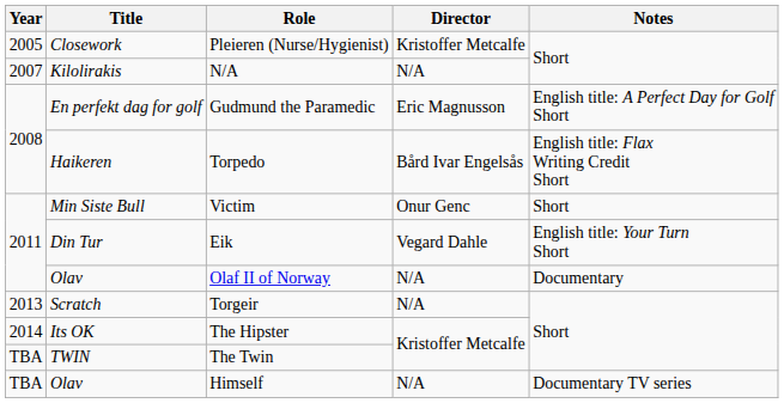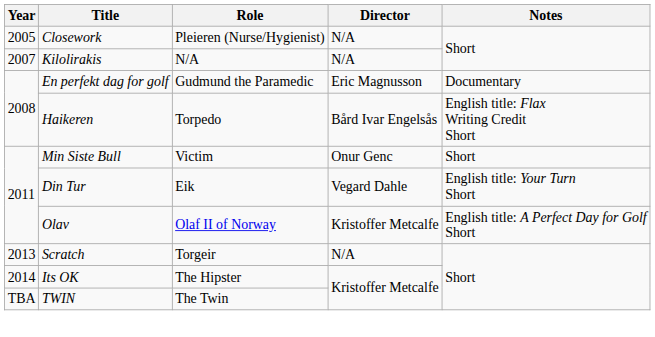 <table class="wikitable sortable">
 <tr>
 <th>Year</th>
 <th>Title</th>
 <th>Role</th>
 <th>Director</th>
 <th class="unsortable">Notes</th>
 </tr>
 <tr>
 <td>2005</td>
 <td><em>Closework</em></td>
 <td>Pleieren (Nurse/Hygienist)</td>
-<td>Kristoffer Metcalfe</td>
+<td>N/A</td>
 <td rowspan=2>Short</td>
 </tr>
 <tr>
 <td>2007</td>
 <td><em>Kilolirakis</em></td>
 <td>N/A</td>
 <td>N/A</td>
 </tr>
 <tr>
 <td rowspan=2>2008</td>
 <td><em>En perfekt dag for golf</em></td>
 <td>Gudmund the Paramedic</td>
 <td>Eric Magnusson</td>
-<td>English title: <em>A Perfect Day for Golf</em><br>Short</td>
+<td>Documentary</td>
 </tr>
 <tr>
 <td><em>Haikeren</em></td>
 <td>Torpedo</td>
 <td>Bård Ivar Engelsås</td>
 <td>English title: <em>Flax</em><br>Writing Credit<br>Short</td>
 </tr>
 <tr>
 <td rowspan=3>2011</td>
 <td><em>Min Siste Bull</em></td>
 <td>Victim</td>
 <td>Onur Genc</td>
 <td>Short</td>
 </tr>
 <tr>
 <td><em>Din Tur</em></td>
 <td>Eik</td>
 <td>Vegard Dahle</td>
 <td>English title: <em>Your Turn</em><br>Short</td>
 </tr>
 <tr>
 <td><em>Olav</em></td>
 <td><a href='#'>Olaf II of Norway</a></td>
-<td>N/A</td>
-<td>Documentary</td>
+<td>Kristoffer Metcalfe</td>
+<td>English title: <em>A Perfect Day for Golf</em><br>Short</td>
 </tr>
 <tr>
 <td>2013</td>
 <td><em>Scratch</em></td>
 <td>Torgeir</td>
 <td>N/A</td>
 <td rowspan=3>Short</td>
 </tr>
 <tr>
 <td>2014</td>
 <td><em>Its OK</em></td>
 <td>The Hipster</td>
 <td rowspan=2>Kristoffer Metcalfe</td>
 </tr>
 <tr>
 <td>TBA</td>
 <td><em>TWIN</em></td>
 <td>The Twin</td>
 </tr>
-<tr>
-<td>TBA</td>
-<td><em>Olav</em></td>
-<td>Himself</td>
-<td>N/A</td>
-<td>Documentary TV series</td>
-</tr>
 </table>
